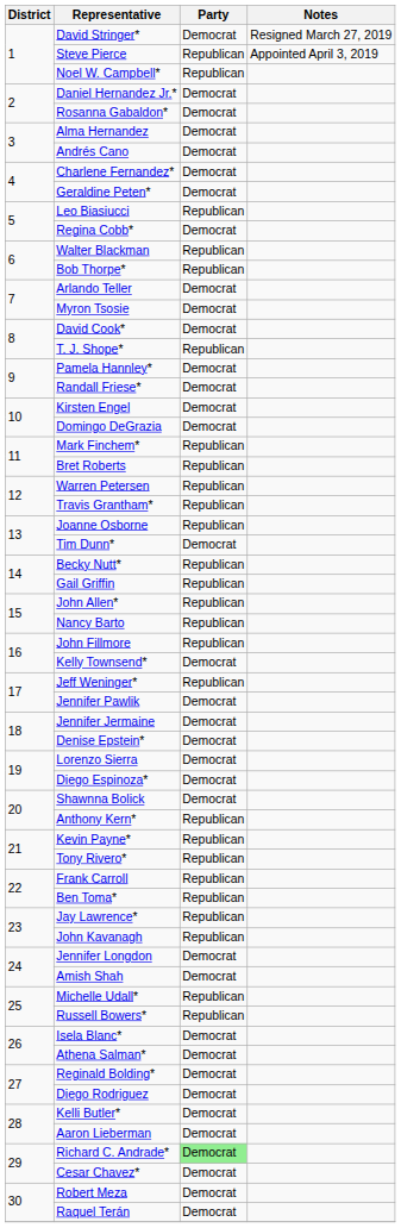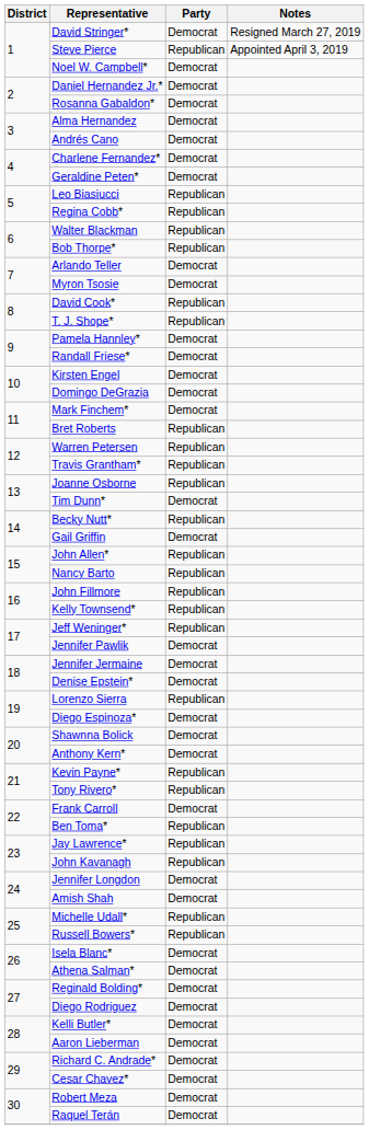 <table class="wikitable">
 <tr>
 <th>District</th>
 <th>Representative</th>
 <th>Party</th>
 <th>Notes</th>
 </tr>
 <tr>
 <td rowspan="3">1</td>
 <td><a href='#'>David Stringer</a>*</td>
 <td>Democrat</td>
 <td>Resigned March 27, 2019</td>
 </tr>
 <tr>
 <td><a href='#'>Steve Pierce</a></td>
 <td>Republican</td>
 <td>Appointed April 3, 2019</td>
 </tr>
 <tr>
 <td><a href='#'>Noel W. Campbell</a>*</td>
-<td>Republican</td>
+<td>Democrat</td>
 <td></td>
 </tr>
 <tr>
 <td rowspan="2">2</td>
 <td><a href='#'>Daniel Hernandez Jr.</a>*</td>
 <td>Democrat</td>
 <td></td>
 </tr>
 <tr>
 <td><a href='#'>Rosanna Gabaldon</a>*</td>
 <td>Democrat</td>
 <td></td>
 </tr>
 <tr>
 <td rowspan="2">3</td>
 <td><a href='#'>Alma Hernandez</a></td>
 <td>Democrat</td>
 <td></td>
 </tr>
 <tr>
 <td><a href='#'>Andrés Cano</a></td>
 <td>Democrat</td>
 <td></td>
 </tr>
 <tr>
 <td rowspan="2">4</td>
 <td><a href='#'>Charlene Fernandez</a>*</td>
 <td>Democrat</td>
 <td></td>
 </tr>
 <tr>
 <td><a href='#'>Geraldine Peten</a>*</td>
 <td>Democrat</td>
 <td></td>
 </tr>
 <tr>
 <td rowspan="2">5</td>
 <td><a href='#'>Leo Biasiucci</a></td>
 <td>Republican</td>
 <td></td>
 </tr>
 <tr>
 <td><a href='#'>Regina Cobb</a>*</td>
-<td>Democrat</td>
+<td>Republican</td>
 <td></td>
 </tr>
 <tr>
 <td rowspan="2">6</td>
 <td><a href='#'>Walter Blackman</a></td>
 <td>Republican</td>
 <td></td>
 </tr>
 <tr>
 <td><a href='#'>Bob Thorpe</a>*</td>
 <td>Republican</td>
 <td></td>
 </tr>
 <tr>
 <td rowspan="2">7</td>
 <td><a href='#'>Arlando Teller</a></td>
 <td>Democrat</td>
 <td></td>
 </tr>
 <tr>
 <td><a href='#'>Myron Tsosie</a></td>
 <td>Democrat</td>
 <td></td>
 </tr>
 <tr>
 <td rowspan="2">8</td>
 <td><a href='#'>David Cook</a>*</td>
-<td>Democrat</td>
+<td>Republican</td>
 <td></td>
 </tr>
 <tr>
 <td><a href='#'>T. J. Shope</a>*</td>
 <td>Republican</td>
 <td></td>
 </tr>
 <tr>
 <td rowspan="2">9</td>
 <td><a href='#'>Pamela Hannley</a>*</td>
 <td>Democrat</td>
 <td></td>
 </tr>
 <tr>
 <td><a href='#'>Randall Friese</a>*</td>
 <td>Democrat</td>
 <td></td>
 </tr>
 <tr>
 <td rowspan="2">10</td>
 <td><a href='#'>Kirsten Engel</a></td>
 <td>Democrat</td>
 <td></td>
 </tr>
 <tr>
 <td><a href='#'>Domingo DeGrazia</a></td>
 <td>Democrat</td>
 <td></td>
 </tr>
 <tr>
 <td rowspan="2">11</td>
 <td><a href='#'>Mark Finchem</a>*</td>
-<td>Republican</td>
+<td>Democrat</td>
 <td></td>
 </tr>
 <tr>
 <td><a href='#'>Bret Roberts</a></td>
 <td>Republican</td>
 <td></td>
 </tr>
 <tr>
 <td rowspan="2">12</td>
 <td><a href='#'>Warren Petersen</a></td>
 <td>Republican</td>
 <td></td>
 </tr>
 <tr>
 <td><a href='#'>Travis Grantham</a>*</td>
 <td>Republican</td>
 <td></td>
 </tr>
 <tr>
 <td rowspan="2">13</td>
 <td><a href='#'>Joanne Osborne</a></td>
 <td>Republican</td>
 <td></td>
 </tr>
 <tr>
 <td><a href='#'>Tim Dunn</a>*</td>
 <td>Democrat</td>
 <td></td>
 </tr>
 <tr>
 <td rowspan="2">14</td>
 <td><a href='#'>Becky Nutt</a>*</td>
 <td>Republican</td>
 <td></td>
 </tr>
 <tr>
 <td><a href='#'>Gail Griffin</a></td>
-<td>Republican</td>
+<td>Democrat</td>
 <td></td>
 </tr>
 <tr>
 <td rowspan="2">15</td>
 <td><a href='#'>John Allen</a>*</td>
 <td>Republican</td>
 <td></td>
 </tr>
 <tr>
 <td><a href='#'>Nancy Barto</a></td>
 <td>Republican</td>
 <td></td>
 </tr>
 <tr>
 <td rowspan="2">16</td>
 <td><a href='#'>John Fillmore</a></td>
 <td>Republican</td>
 <td></td>
 </tr>
 <tr>
 <td><a href='#'>Kelly Townsend</a>*</td>
-<td>Democrat</td>
+<td>Republican</td>
 <td></td>
 </tr>
 <tr>
 <td rowspan="2">17</td>
 <td><a href='#'>Jeff Weninger</a>*</td>
 <td>Republican</td>
 <td></td>
 </tr>
 <tr>
 <td><a href='#'>Jennifer Pawlik</a></td>
 <td>Democrat</td>
 <td></td>
 </tr>
 <tr>
 <td rowspan="2">18</td>
 <td><a href='#'>Jennifer Jermaine</a></td>
 <td>Democrat</td>
 <td></td>
 </tr>
 <tr>
 <td><a href='#'>Denise Epstein</a>*</td>
 <td>Democrat</td>
 <td></td>
 </tr>
 <tr>
 <td rowspan="2">19</td>
 <td><a href='#'>Lorenzo Sierra</a></td>
-<td>Democrat</td>
+<td>Republican</td>
 <td></td>
 </tr>
 <tr>
 <td><a href='#'>Diego Espinoza</a>*</td>
 <td>Democrat</td>
 <td></td>
 </tr>
 <tr>
 <td rowspan="2">20</td>
 <td><a href='#'>Shawnna Bolick</a></td>
 <td>Democrat</td>
 <td></td>
 </tr>
 <tr>
 <td><a href='#'>Anthony Kern</a>*</td>
-<td>Republican</td>
+<td>Democrat</td>
 <td></td>
 </tr>
 <tr>
 <td rowspan="2">21</td>
 <td><a href='#'>Kevin Payne</a>*</td>
 <td>Republican</td>
 <td></td>
 </tr>
 <tr>
 <td><a href='#'>Tony Rivero</a>*</td>
 <td>Republican</td>
 <td></td>
 </tr>
 <tr>
 <td rowspan="2">22</td>
 <td><a href='#'>Frank Carroll</a></td>
-<td>Republican</td>
+<td>Democrat</td>
 <td></td>
 </tr>
 <tr>
 <td><a href='#'>Ben Toma</a>*</td>
 <td>Republican</td>
 <td></td>
 </tr>
 <tr>
 <td rowspan="2">23</td>
 <td><a href='#'>Jay Lawrence</a>*</td>
 <td>Republican</td>
 <td></td>
 </tr>
 <tr>
 <td><a href='#'>John Kavanagh</a></td>
 <td>Republican</td>
 <td></td>
 </tr>
 <tr>
 <td rowspan="2">24</td>
 <td><a href='#'>Jennifer Longdon</a></td>
 <td>Democrat</td>
 <td></td>
 </tr>
 <tr>
 <td><a href='#'>Amish Shah</a></td>
 <td>Democrat</td>
 <td></td>
 </tr>
 <tr>
 <td rowspan="2">25</td>
 <td><a href='#'>Michelle Udall</a>*</td>
 <td>Republican</td>
 <td></td>
 </tr>
 <tr>
 <td><a href='#'>Russell Bowers</a>*</td>
 <td>Republican</td>
 <td></td>
 </tr>
 <tr>
 <td rowspan="2">26</td>
 <td><a href='#'>Isela Blanc</a>*</td>
 <td>Democrat</td>
 <td></td>
 </tr>
 <tr>
 <td><a href='#'>Athena Salman</a>*</td>
 <td>Democrat</td>
 <td></td>
 </tr>
 <tr>
 <td rowspan="2">27</td>
 <td><a href='#'>Reginald Bolding</a>*</td>
 <td>Democrat</td>
 <td></td>
 </tr>
 <tr>
 <td><a href='#'>Diego Rodriguez</a></td>
 <td>Democrat</td>
 <td></td>
 </tr>
 <tr>
 <td rowspan="2">28</td>
 <td><a href='#'>Kelli Butler</a>*</td>
 <td>Democrat</td>
 <td></td>
 </tr>
 <tr>
 <td><a href='#'>Aaron Lieberman</a></td>
 <td>Democrat</td>
 <td></td>
 </tr>
 <tr>
 <td rowspan="2">29</td>
 <td><a href='#'>Richard C. Andrade</a>*</td>
-<td style="background: lightgreen;">Democrat</td>
+<td>Democrat</td>
 <td></td>
 </tr>
 <tr>
 <td><a href='#'>Cesar Chavez</a>*</td>
 <td>Democrat</td>
 <td></td>
 </tr>
 <tr>
 <td rowspan="2">30</td>
 <td><a href='#'>Robert Meza</a></td>
 <td>Democrat</td>
 <td></td>
 </tr>
 <tr>
 <td><a href='#'>Raquel Terán</a></td>
 <td>Democrat</td>
 <td></td>
 </tr>
 <tr>
 </tr>
 </table>
